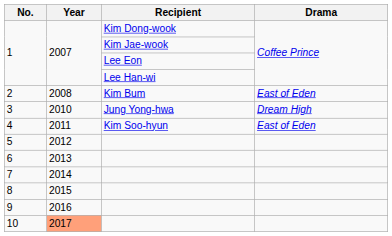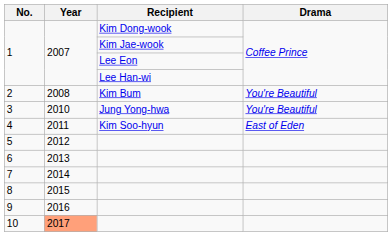 <table class="wikitable" style="width:600px">
 <tr>
 <th>No.</th>
 <th>Year</th>
 <th>Recipient</th>
 <th>Drama</th>
 </tr>
 <tr>
 <td rowspan=4>1</td>
 <td rowspan=4>2007</td>
 <td><a href='#'>Kim Dong-wook</a></td>
 <td rowspan=4><em><a href='#'>Coffee Prince</a></em></td>
 </tr>
 <tr>
 <td><a href='#'>Kim Jae-wook</a></td>
 </tr>
 <tr>
 <td><a href='#'>Lee Eon</a></td>
 </tr>
 <tr>
 <td><a href='#'>Lee Han-wi</a></td>
 </tr>
 <tr>
 <td>2</td>
 <td>2008</td>
 <td><a href='#'>Kim Bum</a></td>
-<td><em><a href='#'>East of Eden</a></em></td>
+<td><em><a href='#'>You're Beautiful</a></em></td>
 </tr>
 <tr>
 <td>3</td>
 <td>2010</td>
 <td><a href='#'>Jung Yong-hwa</a></td>
-<td><em><a href='#'>Dream High</a></em></td>
+<td><em><a href='#'>You're Beautiful</a></em></td>
 </tr>
 <tr>
 <td>4</td>
 <td>2011</td>
 <td><a href='#'>Kim Soo-hyun</a></td>
 <td><em><a href='#'>East of Eden</a></em></td>
 </tr>
 <tr>
 <td>5</td>
 <td>2012</td>
 <td></td>
 <td></td>
 </tr>
 <tr>
 <td>6</td>
 <td>2013</td>
 <td></td>
 <td></td>
 </tr>
 <tr>
 <td>7</td>
 <td>2014</td>
 <td></td>
 <td></td>
 </tr>
 <tr>
 <td>8</td>
 <td>2015</td>
 <td></td>
 <td></td>
 </tr>
 <tr>
 <td>9</td>
 <td>2016</td>
 <td></td>
 <td></td>
 </tr>
 <tr>
 <td>10</td>
 <td style="background: lightsalmon;">2017</td>
 <td></td>
 <td></td>
 </tr>
 </table>
